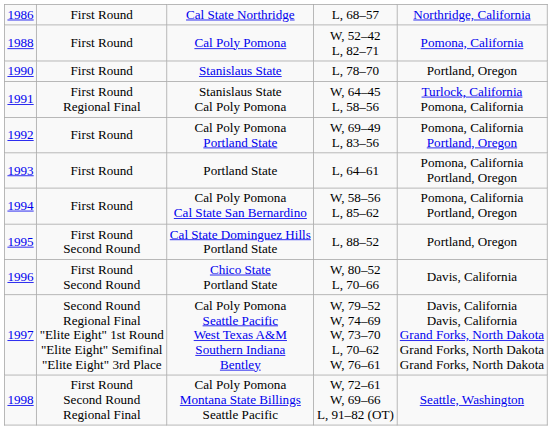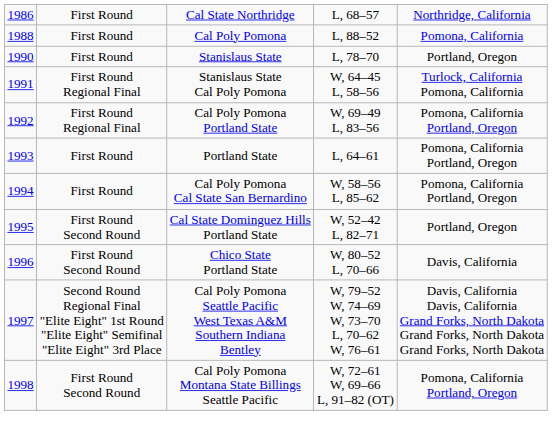 <table class="wikitable" style="text-align:center">
 <tr>
 <td><a href='#'>1986</a></td>
 <td>First Round</td>
 <td><a href='#'>Cal State Northridge</a></td>
 <td>L, 68–57</td>
 <td><a href='#'>Northridge, California</a></td>
 </tr>
 <tr>
 <td><a href='#'>1988</a></td>
 <td>First Round</td>
 <td><a href='#'>Cal Poly Pomona</a></td>
-<td>W, 52–42<br>L, 82–71</td>
+<td>L, 88–52</td>
 <td><a href='#'>Pomona, California</a></td>
 </tr>
 <tr>
 <td><a href='#'>1990</a></td>
 <td>First Round</td>
 <td><a href='#'>Stanislaus State</a></td>
 <td>L, 78–70</td>
 <td>Portland, Oregon</td>
 </tr>
 <tr>
 <td><a href='#'>1991</a></td>
 <td>First Round<br>Regional Final</td>
 <td>Stanislaus State<br>Cal Poly Pomona</td>
 <td>W, 64–45<br>L, 58–56</td>
 <td><a href='#'>Turlock, California</a><br>Pomona, California</td>
 </tr>
 <tr>
 <td><a href='#'>1992</a></td>
-<td>First Round</td>
+<td>First Round<br>Regional Final</td>
 <td>Cal Poly Pomona<br><a href='#'>Portland State</a></td>
 <td>W, 69–49<br>L, 83–56</td>
 <td>Pomona, California<br><a href='#'>Portland, Oregon</a></td>
 </tr>
 <tr>
 <td><a href='#'>1993</a></td>
 <td>First Round</td>
 <td>Portland State</td>
 <td>L, 64–61</td>
 <td>Pomona, California<br>Portland, Oregon</td>
 </tr>
 <tr>
 <td><a href='#'>1994</a></td>
 <td>First Round</td>
 <td>Cal Poly Pomona<br><a href='#'>Cal State San Bernardino</a></td>
 <td>W, 58–56<br>L, 85–62</td>
 <td>Pomona, California<br>Portland, Oregon</td>
 </tr>
 <tr>
 <td><a href='#'>1995</a></td>
 <td>First Round<br>Second Round</td>
 <td><a href='#'>Cal State Dominguez Hills</a><br>Portland State</td>
-<td>L, 88–52</td>
+<td>W, 52–42<br>L, 82–71</td>
 <td>Portland, Oregon</td>
 </tr>
 <tr>
 <td><a href='#'>1996</a></td>
 <td>First Round<br>Second Round</td>
 <td><a href='#'>Chico State</a><br>Portland State</td>
 <td>W, 80–52<br>L, 70–66</td>
 <td>Davis, California</td>
 </tr>
 <tr>
 <td><a href='#'>1997</a></td>
 <td>Second Round<br>Regional Final<br>"Elite Eight" 1st Round<br>"Elite Eight" Semifinal<br>"Elite Eight" 3rd Place</td>
 <td>Cal Poly Pomona<br><a href='#'>Seattle Pacific</a><br><a href='#'>West Texas A&M</a><br><a href='#'>Southern Indiana</a><br><a href='#'>Bentley</a></td>
 <td>W, 79–52<br>W, 74–69<br>W, 73–70<br>L, 70–62<br>W, 76–61</td>
 <td>Davis, California<br>Davis, California<br><a href='#'>Grand Forks, North Dakota</a><br>Grand Forks, North Dakota<br>Grand Forks, North Dakota</td>
 </tr>
 <tr>
 <td><a href='#'>1998</a></td>
-<td>First Round<br>Second Round<br>Regional Final</td>
+<td>First Round<br>Second Round</td>
 <td>Cal Poly Pomona<br><a href='#'>Montana State Billings</a><br>Seattle Pacific</td>
 <td>W, 72–61<br>W, 69–66<br>L, 91–82 (OT)</td>
-<td><a href='#'>Seattle, Washington</a></td>
+<td>Pomona, California<br><a href='#'>Portland, Oregon</a></td>
 </tr>
 </table>
